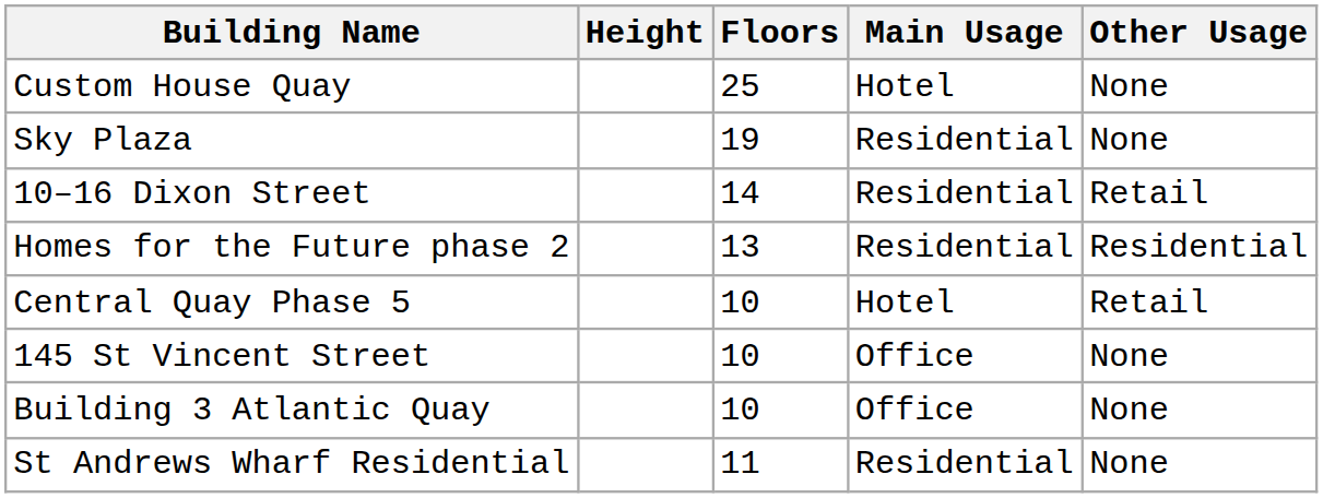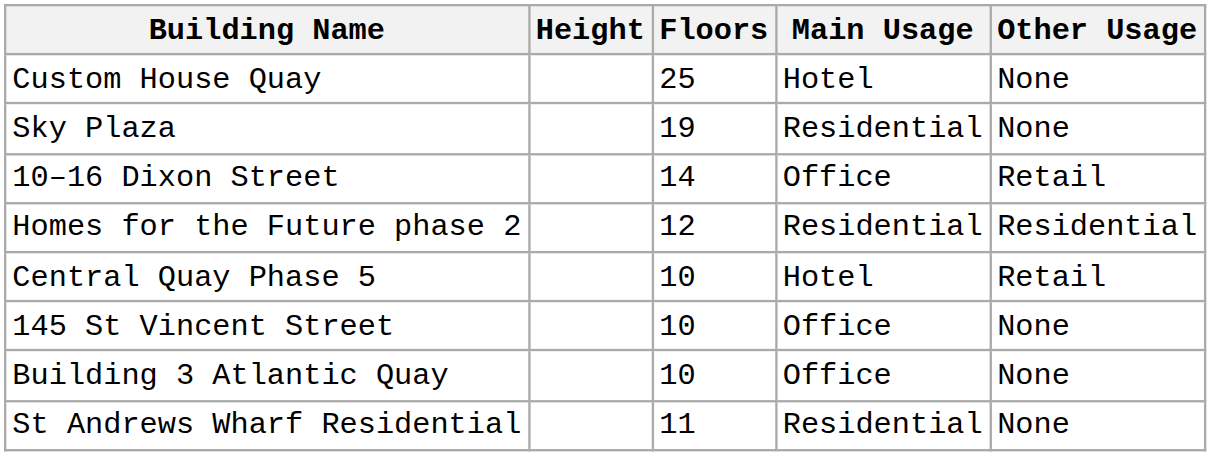 <table class="wikitable sortable" style="border:#999; background:#fff; font-size=90%">
 <tr>
 <th>Building Name</th>
 <th>Height</th>
 <th>Floors</th>
 <th>Main Usage</th>
 <th>Other Usage</th>
 </tr>
 <tr>
 <td>Custom House Quay</td>
 <td></td>
 <td>25</td>
 <td>Hotel</td>
 <td>None</td>
 </tr>
 <tr>
 <td>Sky Plaza</td>
 <td></td>
 <td>19</td>
 <td>Residential</td>
 <td>None</td>
 </tr>
 <tr>
 <td>10–16 Dixon Street</td>
 <td></td>
 <td>14</td>
-<td>Residential</td>
+<td>Office</td>
 <td>Retail</td>
 </tr>
 <tr>
 <td>Homes for the Future phase 2</td>
 <td></td>
-<td>13</td>
+<td>12</td>
 <td>Residential</td>
 <td>Residential</td>
 </tr>
 <tr>
 <td>Central Quay Phase 5</td>
 <td></td>
 <td>10</td>
 <td>Hotel</td>
 <td>Retail</td>
 </tr>
 <tr>
 <td>145 St Vincent Street</td>
 <td></td>
 <td>10</td>
 <td>Office</td>
 <td>None</td>
 </tr>
 <tr>
 <td>Building 3 Atlantic Quay</td>
 <td></td>
 <td>10</td>
 <td>Office</td>
 <td>None</td>
 </tr>
 <tr>
 <td>St Andrews Wharf Residential</td>
 <td></td>
 <td>11</td>
 <td>Residential</td>
 <td>None</td>
 </tr>
 </table>
